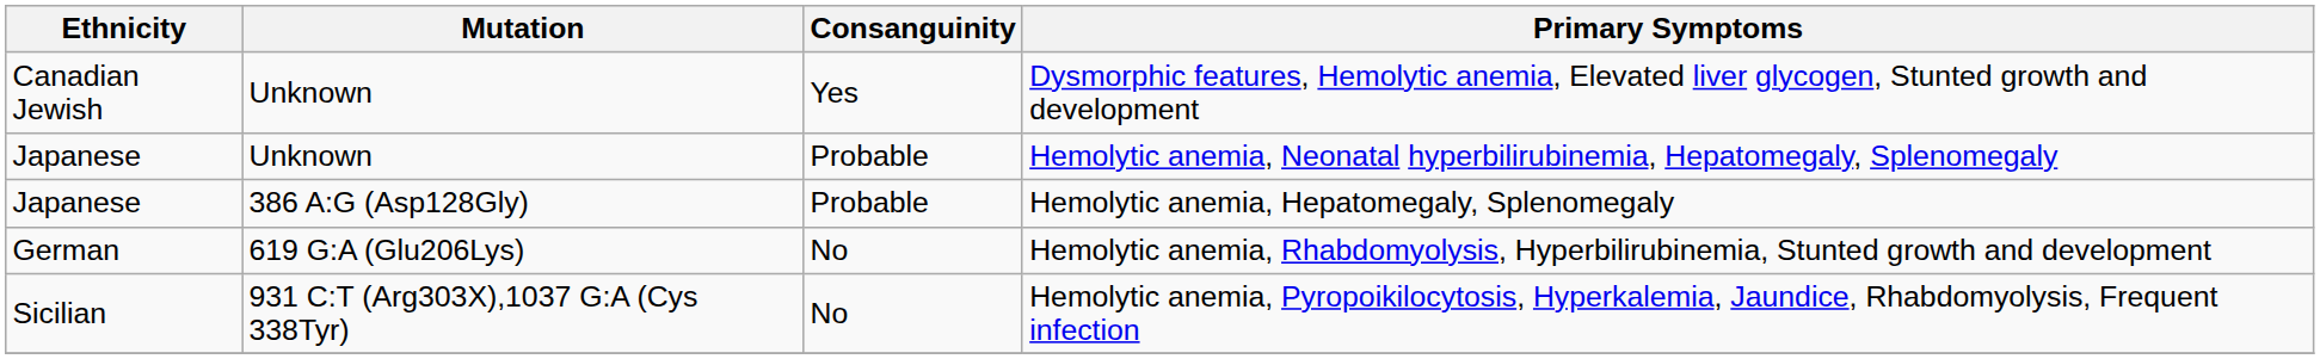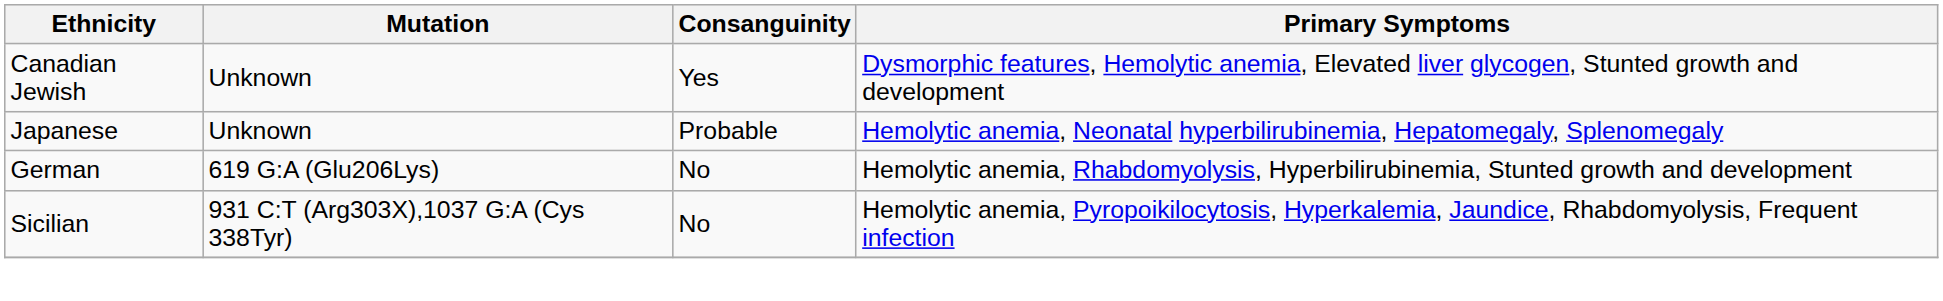 <table class="wikitable">
 <tr>
 <th>Ethnicity</th>
 <th>Mutation</th>
 <th>Consanguinity</th>
 <th>Primary Symptoms</th>
 </tr>
 <tr>
 <td>Canadian Jewish</td>
 <td>Unknown</td>
 <td>Yes</td>
 <td><a href='#'>Dysmorphic features</a>, <a href='#'>Hemolytic anemia</a>, Elevated <a href='#'>liver</a> <a href='#'>glycogen</a>, Stunted growth and development</td>
 </tr>
 <tr>
 <td>Japanese</td>
 <td>Unknown</td>
 <td>Probable</td>
 <td><a href='#'>Hemolytic anemia</a>, <a href='#'>Neonatal</a> <a href='#'>hyperbilirubinemia</a>, <a href='#'>Hepatomegaly</a>, <a href='#'>Splenomegaly</a></td>
 </tr>
 <tr>
-<td>Japanese</td>
-<td>386 A:G (Asp128Gly)</td>
-<td>Probable</td>
-<td>Hemolytic anemia, Hepatomegaly, Splenomegaly</td>
-</tr>
-<tr>
 <td>German</td>
 <td>619 G:A (Glu206Lys)</td>
 <td>No</td>
 <td>Hemolytic anemia, <a href='#'>Rhabdomyolysis</a>, Hyperbilirubinemia, Stunted growth and development</td>
 </tr>
 <tr>
 <td>Sicilian</td>
 <td>931 C:T (Arg303X),1037 G:A (Cys 338Tyr)</td>
 <td>No</td>
 <td>Hemolytic anemia, <a href='#'>Pyropoikilocytosis</a>, <a href='#'>Hyperkalemia</a>, <a href='#'>Jaundice</a>, Rhabdomyolysis, Frequent <a href='#'>infection</a></td>
 </tr>
 <tr>
 </tr>
 </table>
